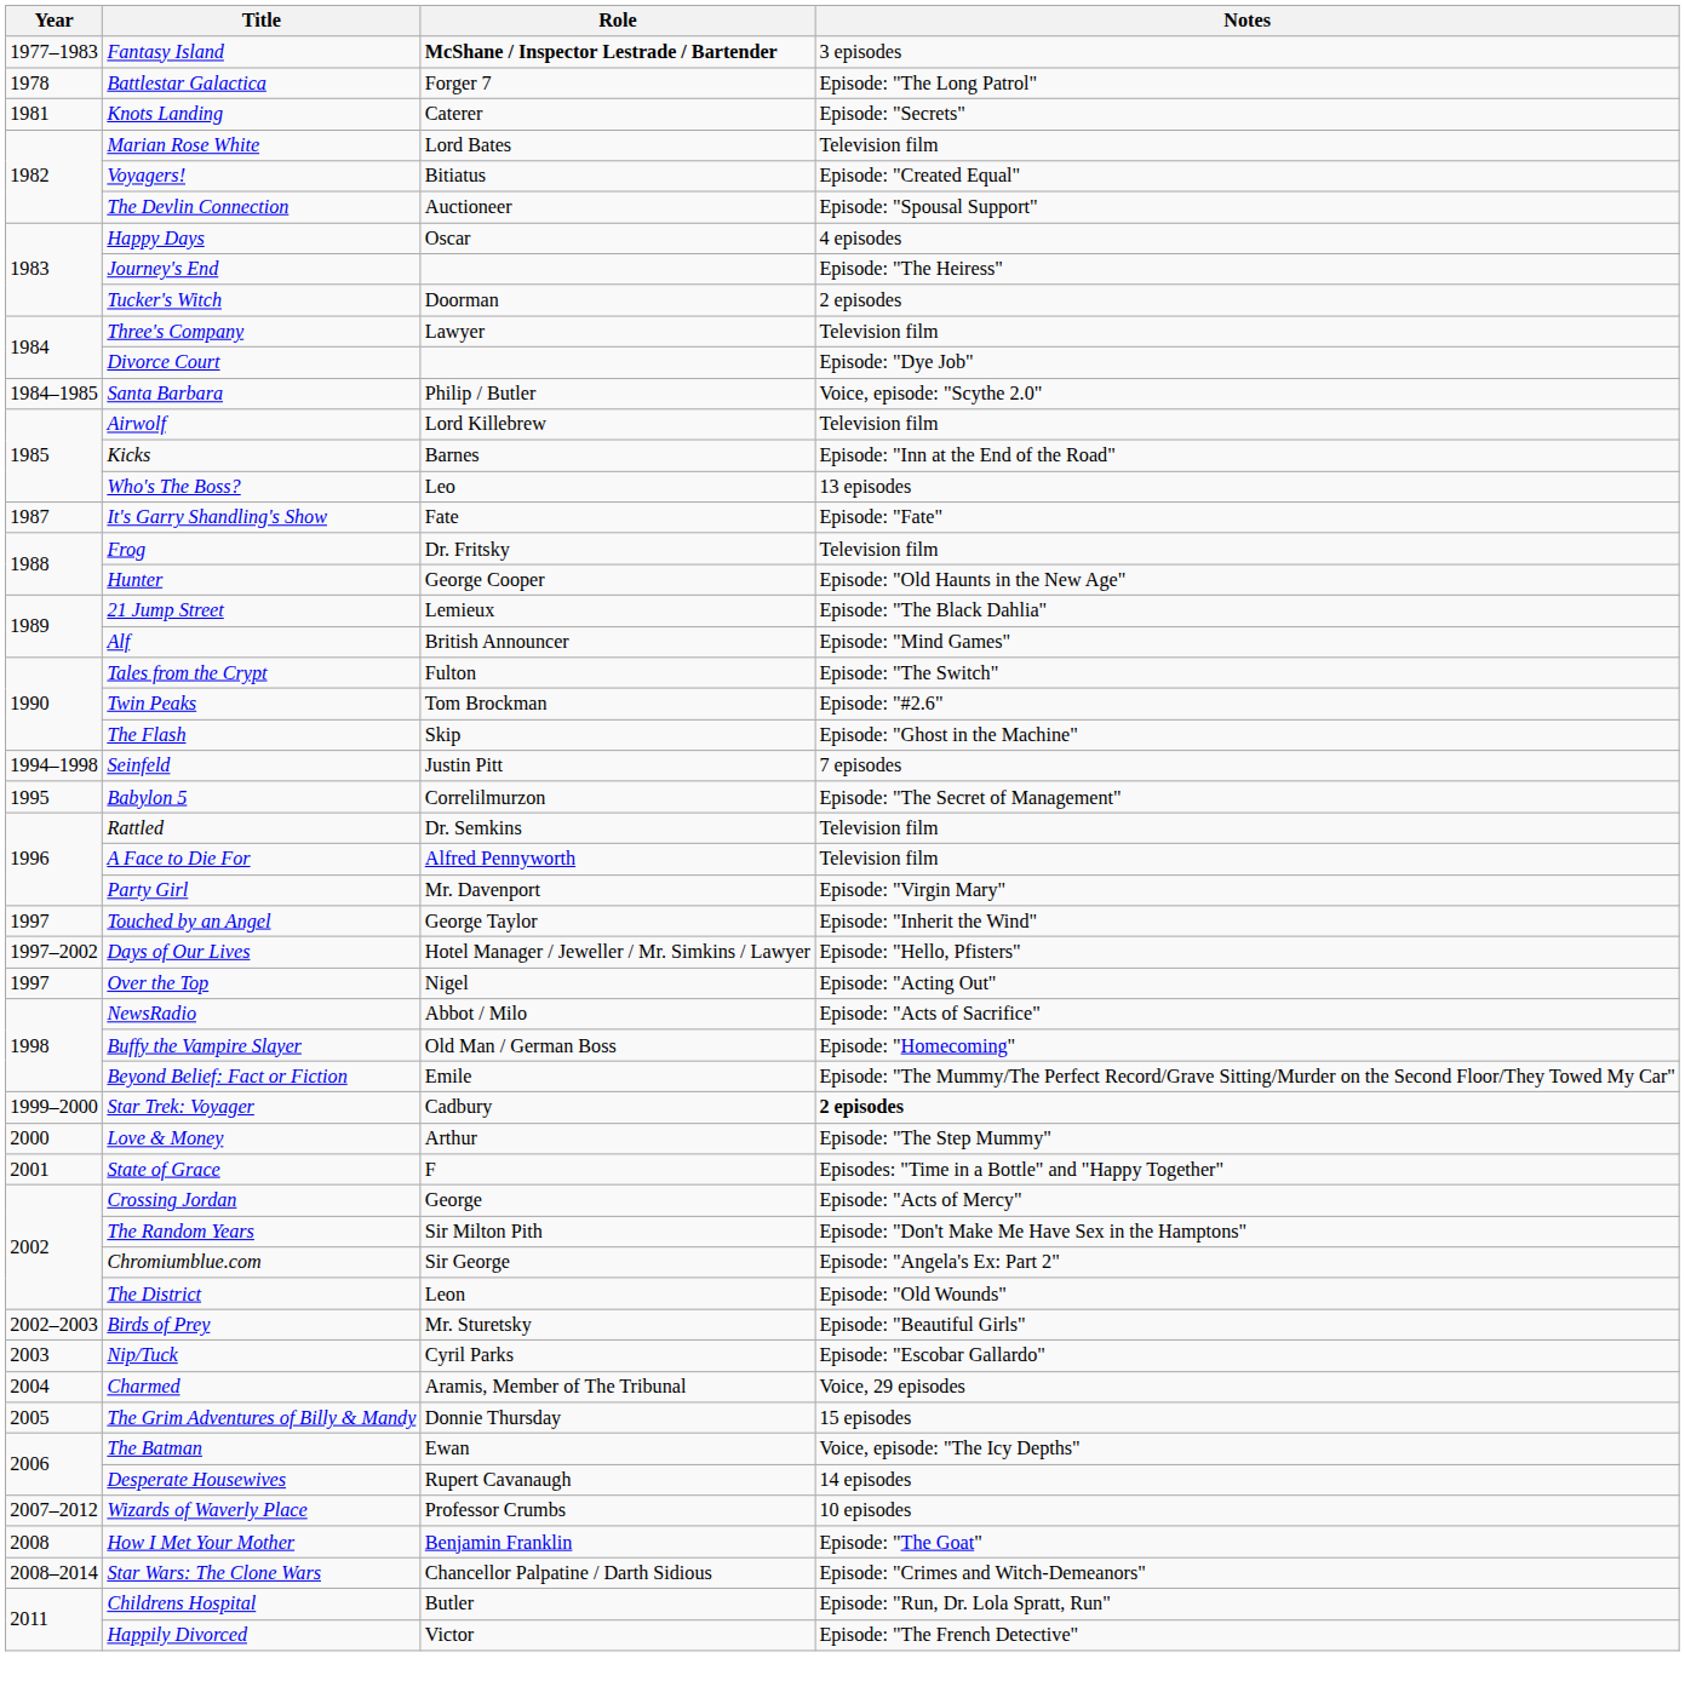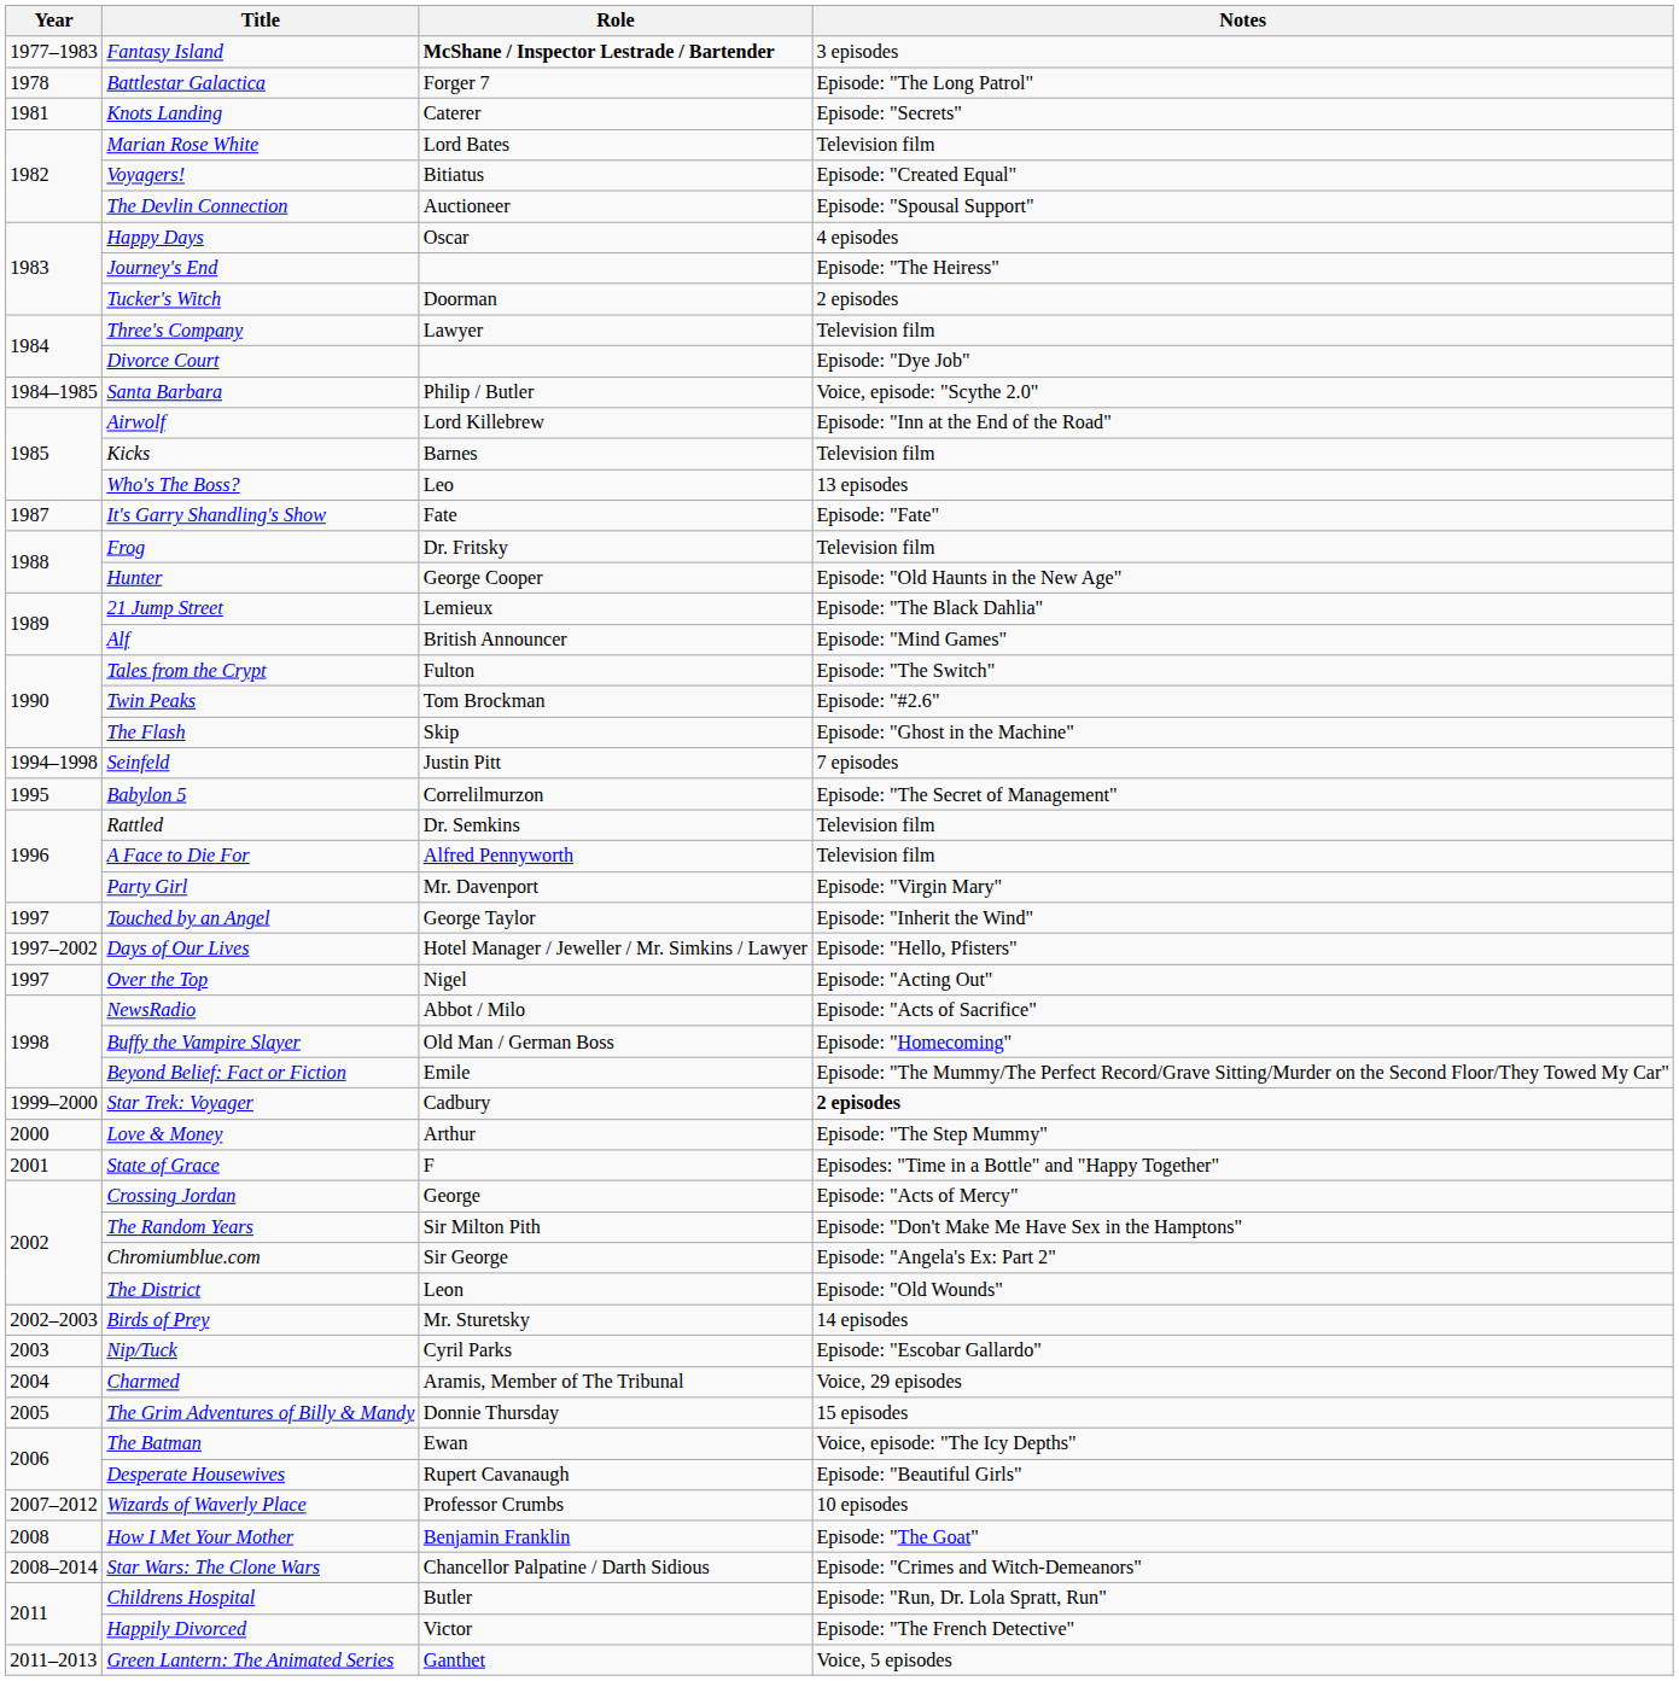 <table class="wikitable sortable">
 <tr>
 <th>Year</th>
 <th>Title</th>
 <th>Role</th>
 <th>Notes</th>
 </tr>
 <tr>
 <td>1977–1983</td>
 <td><em><a href='#'>Fantasy Island</a></em></td>
 <td><strong>McShane / Inspector Lestrade / Bartender</strong></td>
 <td>3 episodes</td>
 </tr>
 <tr>
 <td>1978</td>
 <td><em><a href='#'>Battlestar Galactica</a></em></td>
 <td>Forger 7</td>
 <td>Episode: "The Long Patrol"</td>
 </tr>
 <tr>
 <td>1981</td>
 <td><em><a href='#'>Knots Landing</a></em></td>
 <td>Caterer</td>
 <td>Episode: "Secrets"</td>
 </tr>
 <tr>
 <td rowspan="3">1982</td>
 <td><em><a href='#'>Marian Rose White</a></em></td>
 <td>Lord Bates</td>
 <td>Television film</td>
 </tr>
 <tr>
 <td><em><a href='#'>Voyagers!</a></em></td>
 <td>Bitiatus</td>
 <td>Episode: "Created Equal"</td>
 </tr>
 <tr>
 <td><em><a href='#'>The Devlin Connection</a></em></td>
 <td>Auctioneer</td>
 <td>Episode: "Spousal Support"</td>
 </tr>
 <tr>
 <td rowspan="3">1983</td>
 <td><em><a href='#'>Happy Days</a></em></td>
 <td>Oscar</td>
 <td>4 episodes</td>
 </tr>
 <tr>
 <td><em><a href='#'>Journey's End</a></em></td>
 <td></td>
 <td>Episode: "The Heiress"</td>
 </tr>
 <tr>
 <td><em><a href='#'>Tucker's Witch</a></em></td>
 <td>Doorman</td>
 <td>2 episodes</td>
 </tr>
 <tr>
 <td rowspan="2">1984</td>
 <td><em><a href='#'>Three's Company</a></em></td>
 <td>Lawyer</td>
 <td>Television film</td>
 </tr>
 <tr>
 <td><em><a href='#'>Divorce Court</a></em></td>
 <td></td>
 <td>Episode: "Dye Job"</td>
 </tr>
 <tr>
 <td>1984–1985</td>
 <td><em><a href='#'>Santa Barbara</a></em></td>
 <td>Philip / Butler</td>
 <td>Voice, episode: "Scythe 2.0"</td>
 </tr>
 <tr>
 <td rowspan="3">1985</td>
 <td><em><a href='#'>Airwolf</a></em></td>
 <td>Lord Killebrew</td>
-<td>Television film</td>
+<td>Episode: "Inn at the End of the Road"</td>
 </tr>
 <tr>
 <td><em>Kicks</em></td>
 <td>Barnes</td>
-<td>Episode: "Inn at the End of the Road"</td>
+<td>Television film</td>
 </tr>
 <tr>
 <td><em><a href='#'>Who's The Boss?</a></em></td>
 <td>Leo</td>
 <td>13 episodes</td>
 </tr>
 <tr>
 <td>1987</td>
 <td><em><a href='#'>It's Garry Shandling's Show</a></em></td>
 <td>Fate</td>
 <td>Episode: "Fate"</td>
 </tr>
 <tr>
 <td rowspan="2">1988</td>
 <td><em><a href='#'>Frog</a></em></td>
 <td>Dr. Fritsky</td>
 <td>Television film</td>
 </tr>
 <tr>
 <td><em><a href='#'>Hunter</a></em></td>
 <td>George Cooper</td>
 <td>Episode: "Old Haunts in the New Age"</td>
 </tr>
 <tr>
 <td rowspan="2">1989</td>
 <td><em><a href='#'>21 Jump Street</a></em></td>
 <td>Lemieux</td>
 <td>Episode: "The Black Dahlia"</td>
 </tr>
 <tr>
 <td><em><a href='#'>Alf</a></em></td>
 <td>British Announcer</td>
 <td>Episode: "Mind Games"</td>
 </tr>
 <tr>
 <td rowspan="3">1990</td>
 <td><em><a href='#'>Tales from the Crypt</a></em></td>
 <td>Fulton</td>
 <td>Episode: "The Switch"</td>
 </tr>
 <tr>
 <td><em><a href='#'>Twin Peaks</a></em></td>
 <td>Tom Brockman</td>
 <td>Episode: "#2.6"</td>
 </tr>
 <tr>
 <td><em><a href='#'>The Flash</a></em></td>
 <td>Skip</td>
 <td>Episode: "Ghost in the Machine"</td>
 </tr>
 <tr>
 <td>1994–1998</td>
 <td><em><a href='#'>Seinfeld</a></em></td>
 <td>Justin Pitt</td>
 <td>7 episodes</td>
 </tr>
 <tr>
 <td>1995</td>
 <td><em><a href='#'>Babylon 5</a></em></td>
 <td>Correlilmurzon</td>
 <td>Episode: "The Secret of Management"</td>
 </tr>
 <tr>
 <td rowspan="3">1996</td>
 <td><em>Rattled</em></td>
 <td>Dr. Semkins</td>
 <td>Television film</td>
 </tr>
 <tr>
 <td><em><a href='#'>A Face to Die For</a></em></td>
 <td><a href='#'>Alfred Pennyworth</a></td>
 <td>Television film</td>
 </tr>
 <tr>
 <td><em><a href='#'>Party Girl</a></em></td>
 <td>Mr. Davenport</td>
 <td>Episode: "Virgin Mary"</td>
 </tr>
 <tr>
 <td>1997</td>
 <td><em><a href='#'>Touched by an Angel</a></em></td>
 <td>George Taylor</td>
 <td>Episode: "Inherit the Wind"</td>
 </tr>
 <tr>
 <td>1997–2002</td>
 <td><em><a href='#'>Days of Our Lives</a></em></td>
 <td>Hotel Manager / Jeweller / Mr. Simkins / Lawyer</td>
 <td>Episode: "Hello, Pfisters"</td>
 </tr>
 <tr>
 <td>1997</td>
 <td><em><a href='#'>Over the Top</a></em></td>
 <td>Nigel</td>
 <td>Episode: "Acting Out"</td>
 </tr>
 <tr>
 <td rowspan="3">1998</td>
 <td><em><a href='#'>NewsRadio</a></em></td>
 <td>Abbot / Milo</td>
 <td>Episode: "Acts of Sacrifice"</td>
 </tr>
 <tr>
 <td><em><a href='#'>Buffy the Vampire Slayer</a></em></td>
 <td>Old Man / German Boss</td>
 <td>Episode: "<a href='#'>Homecoming</a>"</td>
 </tr>
 <tr>
 <td><em><a href='#'>Beyond Belief: Fact or Fiction</a></em></td>
 <td>Emile</td>
 <td>Episode: "The Mummy/The Perfect Record/Grave Sitting/Murder on the Second Floor/They Towed My Car"</td>
 </tr>
 <tr>
 <td>1999–2000</td>
 <td><em><a href='#'>Star Trek: Voyager</a></em></td>
 <td>Cadbury</td>
 <td><strong>2 episodes</strong></td>
 </tr>
 <tr>
 <td>2000</td>
 <td><em><a href='#'>Love & Money</a></em></td>
 <td>Arthur</td>
 <td>Episode: "The Step Mummy"</td>
 </tr>
 <tr>
 <td>2001</td>
 <td><em><a href='#'>State of Grace</a></em></td>
 <td>F</td>
 <td>Episodes: "Time in a Bottle" and "Happy Together"</td>
 </tr>
 <tr>
 <td rowspan="4">2002</td>
 <td><em><a href='#'>Crossing Jordan</a></em></td>
 <td>George</td>
 <td>Episode: "Acts of Mercy"</td>
 </tr>
 <tr>
 <td><em><a href='#'>The Random Years</a></em></td>
 <td>Sir Milton Pith</td>
 <td>Episode: "Don't Make Me Have Sex in the Hamptons"</td>
 </tr>
 <tr>
 <td><em>Chromiumblue.com</em></td>
 <td>Sir George</td>
 <td>Episode: "Angela's Ex: Part 2"</td>
 </tr>
 <tr>
 <td><em><a href='#'>The District</a></em></td>
 <td>Leon</td>
 <td>Episode: "Old Wounds"</td>
 </tr>
 <tr>
 <td>2002–2003</td>
 <td><em><a href='#'>Birds of Prey</a></em></td>
 <td>Mr. Sturetsky</td>
-<td>Episode: "Beautiful Girls"</td>
+<td>14 episodes</td>
 </tr>
 <tr>
 <td>2003</td>
 <td><em><a href='#'>Nip/Tuck</a></em></td>
 <td>Cyril Parks</td>
 <td>Episode: "Escobar Gallardo"</td>
 </tr>
 <tr>
 <td>2004</td>
 <td><em><a href='#'>Charmed</a></em></td>
 <td>Aramis, Member of The Tribunal</td>
 <td>Voice, 29 episodes</td>
 </tr>
 <tr>
 <td>2005</td>
 <td><em><a href='#'>The Grim Adventures of Billy & Mandy</a></em></td>
 <td>Donnie Thursday</td>
 <td>15 episodes</td>
 </tr>
 <tr>
 <td rowspan="2">2006</td>
 <td><em><a href='#'>The Batman</a></em></td>
 <td>Ewan</td>
 <td>Voice, episode: "The Icy Depths"</td>
 </tr>
 <tr>
 <td><em><a href='#'>Desperate Housewives</a></em></td>
 <td>Rupert Cavanaugh</td>
-<td>14 episodes</td>
+<td>Episode: "Beautiful Girls"</td>
 </tr>
 <tr>
 <td>2007–2012</td>
 <td><em><a href='#'>Wizards of Waverly Place</a></em></td>
 <td>Professor Crumbs</td>
 <td>10 episodes</td>
 </tr>
 <tr>
 <td>2008</td>
 <td><em><a href='#'>How I Met Your Mother</a></em></td>
 <td><a href='#'>Benjamin Franklin</a></td>
 <td>Episode: "<a href='#'>The Goat</a>"</td>
 </tr>
 <tr>
 <td>2008–2014</td>
 <td><em><a href='#'>Star Wars: The Clone Wars</a></em></td>
 <td>Chancellor Palpatine / Darth Sidious</td>
 <td>Episode: "Crimes and Witch-Demeanors"</td>
 </tr>
 <tr>
 <td rowspan="2">2011</td>
 <td><em><a href='#'>Childrens Hospital</a></em></td>
 <td>Butler</td>
 <td>Episode: "Run, Dr. Lola Spratt, Run"</td>
 </tr>
 <tr>
 <td><em><a href='#'>Happily Divorced</a></em></td>
 <td>Victor</td>
 <td>Episode: "The French Detective"</td>
 </tr>
+<tr>
+<td>2011–2013</td>
+<td><em><a href='#'>Green Lantern: The Animated Series</a></em></td>
+<td><a href='#'>Ganthet</a></td>
+<td>Voice, 5 episodes</td>
+</tr>
 </table>
